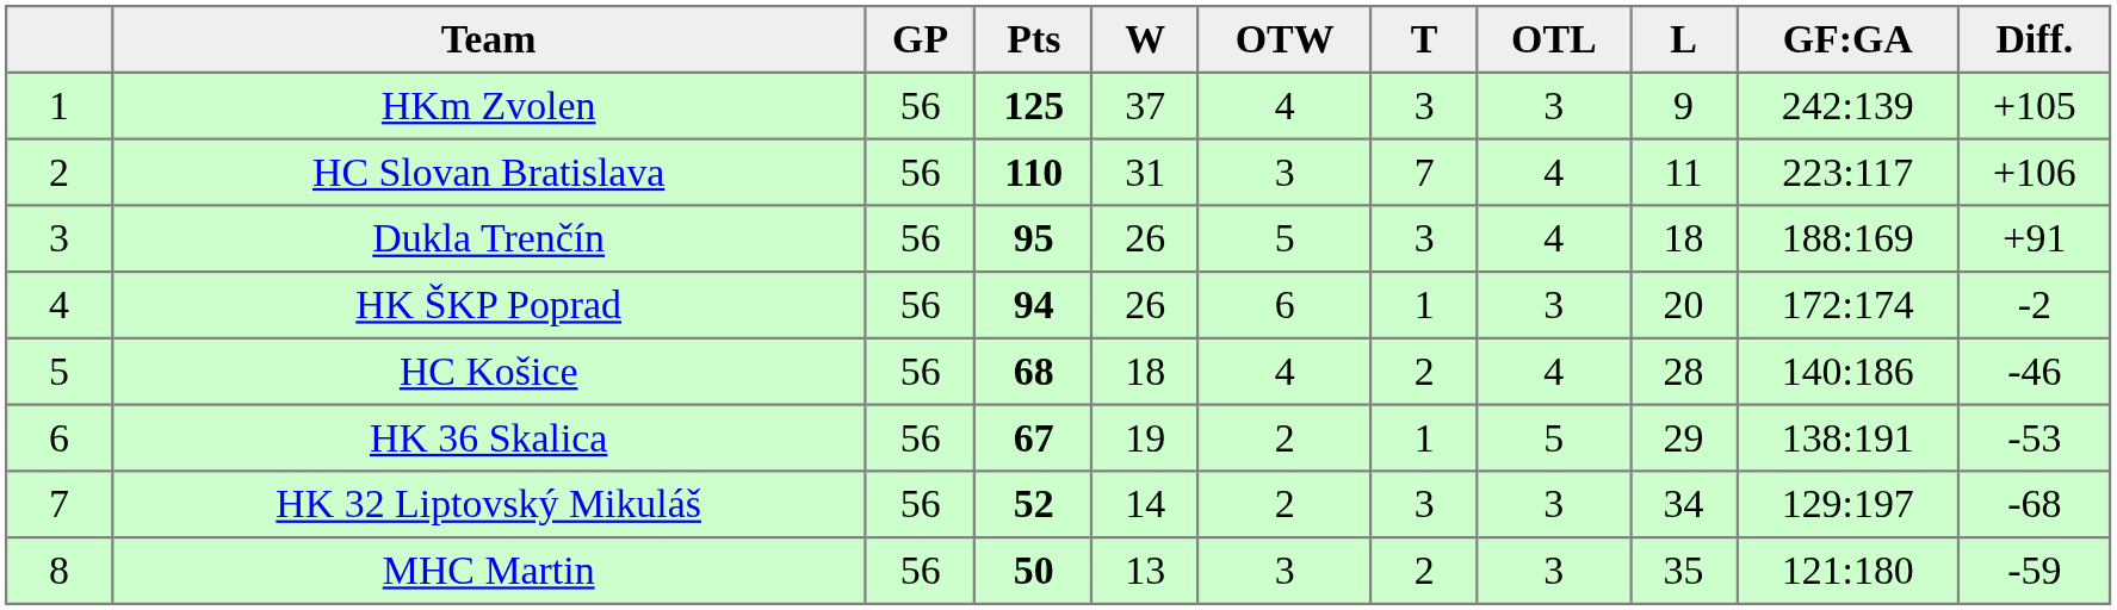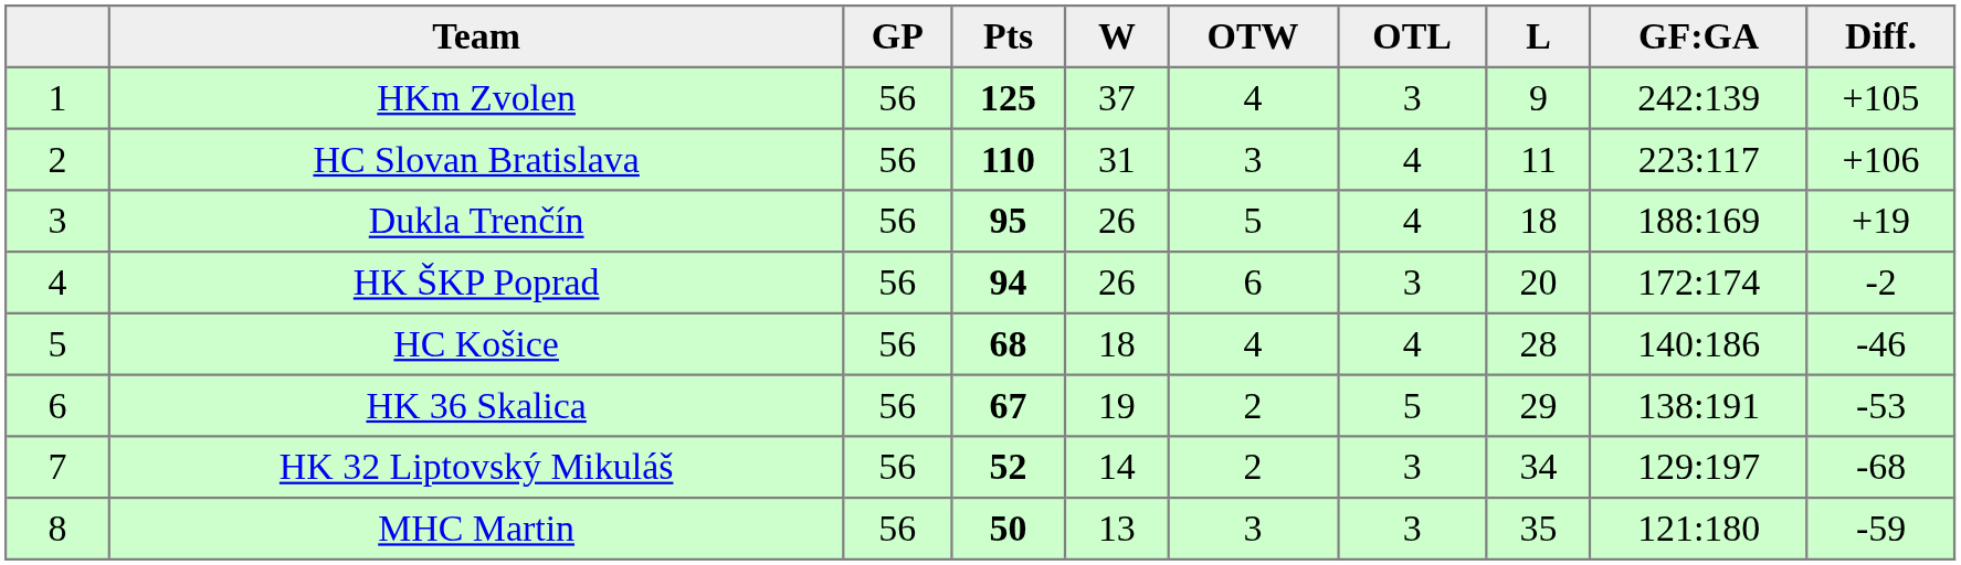 <table cellpadding="3" cellspacing="0" border="1" style="font-size: 95%; text-align: center; border: gray solid 1px; border-collapse: collapse;" width="50%">
 <tr bgcolor=#efefef>
 <th width="20"></th>
 <th width="185">Team</th>
 <th width="20">GP</th>
 <th width="20">Pts</th>
 <th width="20">W</th>
 <th width="20">OTW</th>
-<th width="20">T</th>
 <th width="20">OTL</th>
 <th width="20">L</th>
 <th width="20">GF:GA</th>
 <th width="20">Diff.</th>
 </tr>
 <tr align="center" bgcolor="#ccffcc">
 <td>1</td>
 <td><a href='#'>HKm Zvolen</a></td>
 <td>56</td>
 <td><strong>125</strong></td>
 <td>37</td>
 <td>4</td>
 <td>3</td>
-<td>3</td>
 <td>9</td>
 <td>242:139</td>
 <td>+105</td>
 </tr>
 <tr align="center" bgcolor="#ccffcc">
 <td>2</td>
 <td><a href='#'>HC Slovan Bratislava</a></td>
 <td>56</td>
 <td><strong>110</strong></td>
 <td>31</td>
 <td>3</td>
-<td>7</td>
 <td>4</td>
 <td>11</td>
 <td>223:117</td>
 <td>+106</td>
 </tr>
 <tr align="center" bgcolor="#ccffcc">
 <td>3</td>
 <td><a href='#'>Dukla Trenčín</a></td>
 <td>56</td>
 <td><strong>95</strong></td>
 <td>26</td>
 <td>5</td>
-<td>3</td>
 <td>4</td>
 <td>18</td>
 <td>188:169</td>
-<td>+91</td>
+<td>+19</td>
 </tr>
 <tr align="center" bgcolor="#ccffcc">
 <td>4</td>
 <td><a href='#'>HK ŠKP Poprad</a></td>
 <td>56</td>
 <td><strong>94</strong></td>
 <td>26</td>
 <td>6</td>
-<td>1</td>
 <td>3</td>
 <td>20</td>
 <td>172:174</td>
 <td>-2</td>
 </tr>
 <tr align="center" bgcolor="#ccffcc">
 <td>5</td>
 <td><a href='#'>HC Košice</a></td>
 <td>56</td>
 <td><strong>68</strong></td>
 <td>18</td>
 <td>4</td>
-<td>2</td>
 <td>4</td>
 <td>28</td>
 <td>140:186</td>
 <td>-46</td>
 </tr>
 <tr align="center" bgcolor="#ccffcc">
 <td>6</td>
 <td><a href='#'>HK 36 Skalica</a></td>
 <td>56</td>
 <td><strong>67</strong></td>
 <td>19</td>
 <td>2</td>
-<td>1</td>
 <td>5</td>
 <td>29</td>
 <td>138:191</td>
 <td>-53</td>
 </tr>
 <tr align="center" bgcolor="#ccffcc">
 <td>7</td>
 <td><a href='#'>HK 32 Liptovský Mikuláš</a></td>
 <td>56</td>
 <td><strong>52</strong></td>
 <td>14</td>
 <td>2</td>
 <td>3</td>
-<td>3</td>
 <td>34</td>
 <td>129:197</td>
 <td>-68</td>
 </tr>
 <tr align="center" bgcolor="#ccffcc">
 <td>8</td>
 <td><a href='#'>MHC Martin</a></td>
 <td>56</td>
 <td><strong>50</strong></td>
 <td>13</td>
 <td>3</td>
-<td>2</td>
 <td>3</td>
 <td>35</td>
 <td>121:180</td>
 <td>-59</td>
 </tr>
 </table>
